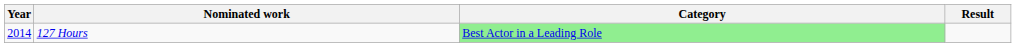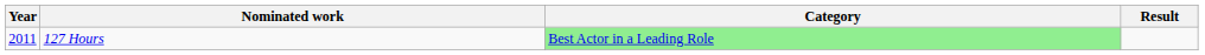 <table class="wikitable sortable">
 <tr>
 <th scope="col" style="width:1em;">Year</th>
 <th scope="col" style="width:35em;">Nominated work</th>
 <th scope="col" style="width:40em;">Category</th>
 <th scope="col" style="width:5em;">Result</th>
 </tr>
 <tr>
-<td><a href='#'>2014</a></td>
+<td><a href='#'>2011</a></td>
 <td><em><a href='#'>127 Hours</a></em></td>
 <td style="background: lightgreen;"><a href='#'>Best Actor in a Leading Role</a></td>
 <td></td>
 </tr>
 </table>
